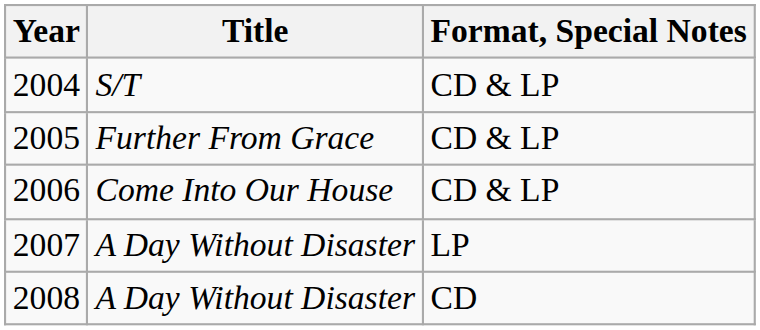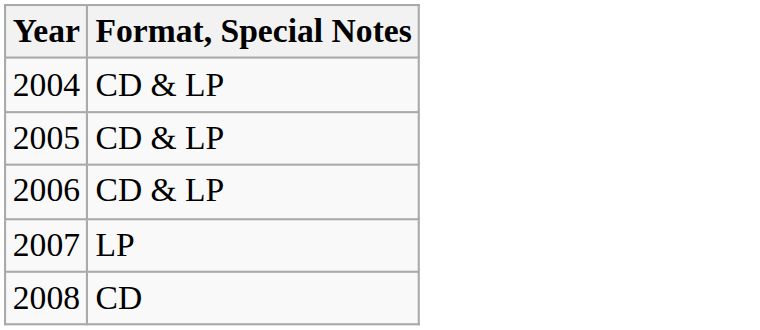 <table class="wikitable">
 <tr>
 <th>Year</th>
-<th>Title</th>
 <th>Format, Special Notes</th>
 </tr>
 <tr>
 <td>2004</td>
-<td><em>S/T</em></td>
 <td>CD & LP</td>
 </tr>
 <tr>
 <td>2005</td>
-<td><em>Further From Grace</em></td>
 <td>CD & LP</td>
 </tr>
 <tr>
 <td>2006</td>
-<td><em>Come Into Our House</em></td>
 <td>CD & LP</td>
 </tr>
 <tr>
 <td>2007</td>
-<td><em>A Day Without Disaster</em></td>
 <td>LP</td>
 </tr>
 <tr>
 <td>2008</td>
-<td><em>A Day Without Disaster</em></td>
 <td>CD</td>
 </tr>
 </table>
